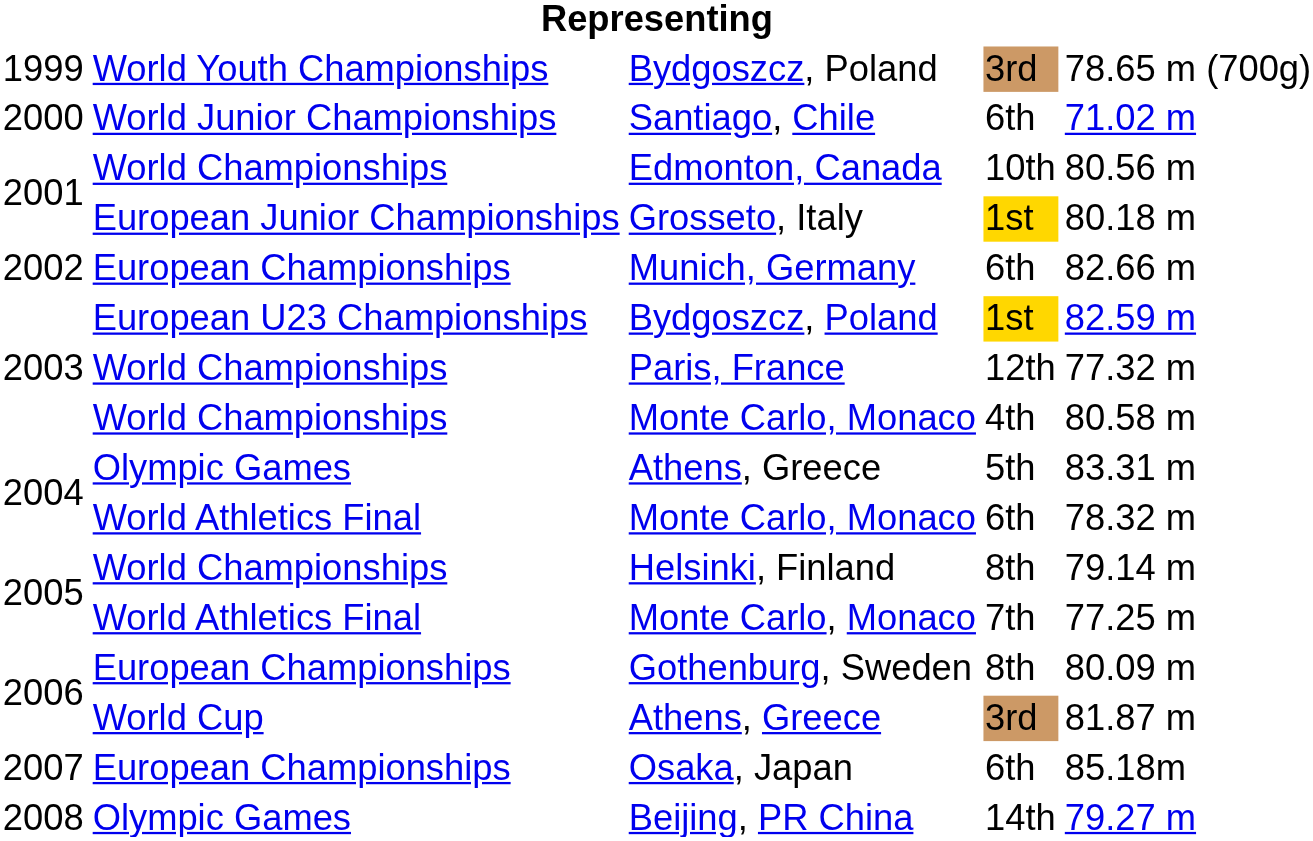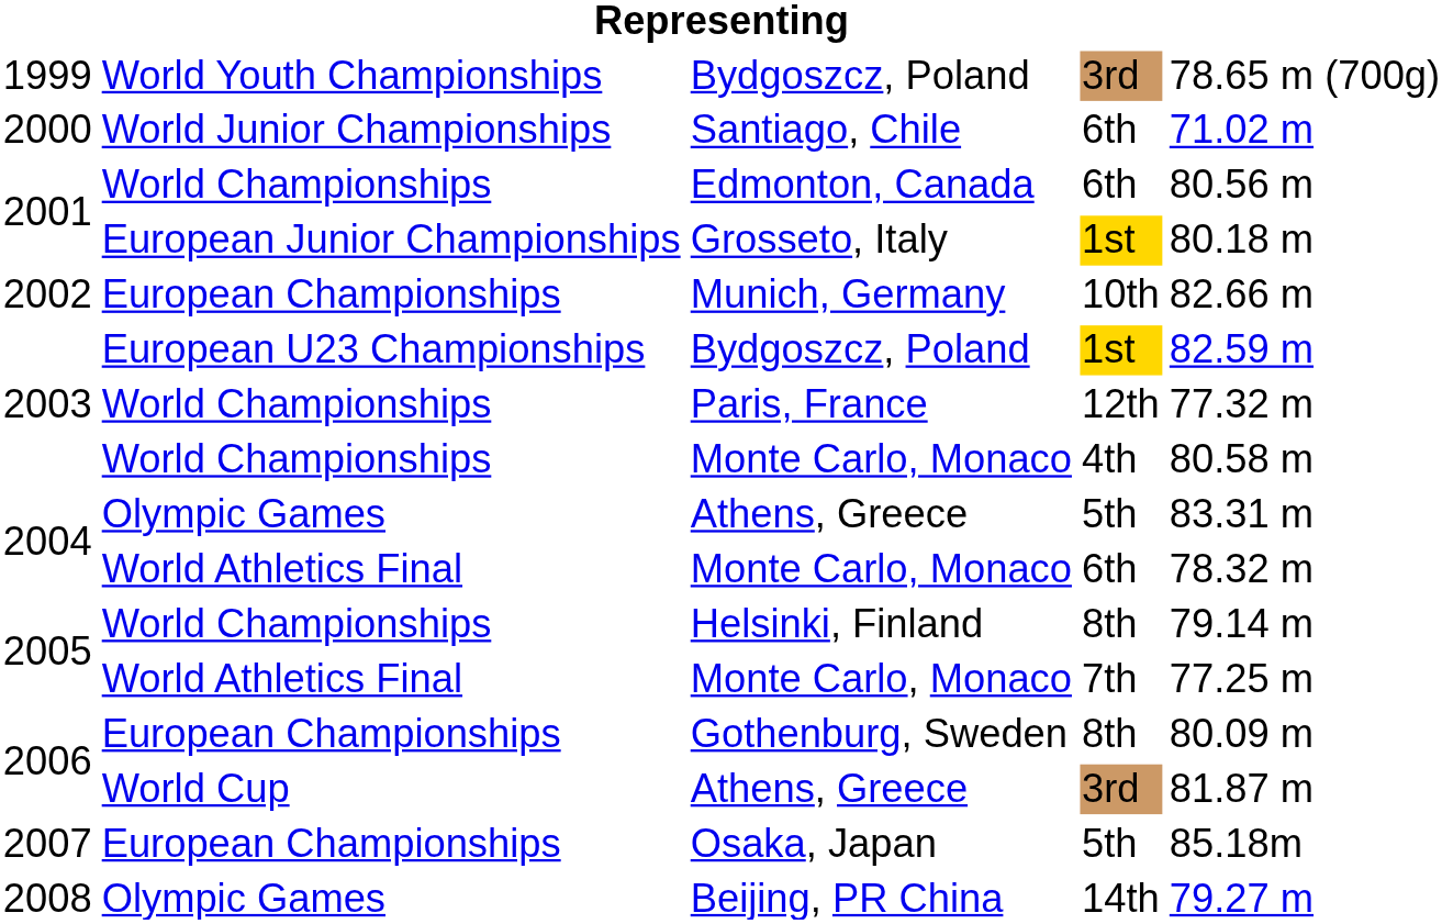 <table>
 <tr>
 <th colspan="5">Representing </th>
 </tr>
 <tr>
 <td>1999</td>
 <td><a href='#'>World Youth Championships</a></td>
 <td><a href='#'>Bydgoszcz</a>, Poland</td>
 <td style="background:#c96;">3rd</td>
 <td>78.65 m (700g)</td>
 </tr>
 <tr>
 <td>2000</td>
 <td><a href='#'>World Junior Championships</a></td>
 <td><a href='#'>Santiago</a>, <a href='#'>Chile</a></td>
 <td>6th</td>
 <td><a href='#'>71.02 m</a></td>
 </tr>
 <tr>
 <td rowspan=2>2001</td>
 <td><a href='#'>World Championships</a></td>
 <td><a href='#'>Edmonton, Canada</a></td>
-<td>10th</td>
+<td>6th</td>
 <td>80.56 m</td>
 </tr>
 <tr>
 <td><a href='#'>European Junior Championships</a></td>
 <td><a href='#'>Grosseto</a>, Italy</td>
 <td bgcolor=gold>1st</td>
 <td>80.18 m</td>
 </tr>
 <tr>
 <td>2002</td>
 <td><a href='#'>European Championships</a></td>
 <td><a href='#'>Munich, Germany</a></td>
-<td>6th</td>
+<td>10th</td>
 <td>82.66 m</td>
 </tr>
 <tr>
 <td rowspan=3>2003</td>
 <td><a href='#'>European U23 Championships</a></td>
 <td><a href='#'>Bydgoszcz</a>, <a href='#'>Poland</a></td>
 <td bgcolor=gold>1st</td>
 <td><a href='#'>82.59 m</a></td>
 </tr>
 <tr>
 <td><a href='#'>World Championships</a></td>
 <td><a href='#'>Paris, France</a></td>
 <td>12th</td>
 <td>77.32 m</td>
 </tr>
 <tr>
 <td><a href='#'>World Championships</a></td>
 <td><a href='#'>Monte Carlo, Monaco</a></td>
 <td>4th</td>
 <td>80.58 m</td>
 </tr>
 <tr>
 <td rowspan=2>2004</td>
 <td><a href='#'>Olympic Games</a></td>
 <td><a href='#'>Athens</a>, Greece</td>
 <td>5th</td>
 <td>83.31 m</td>
 </tr>
 <tr>
 <td><a href='#'>World Athletics Final</a></td>
 <td><a href='#'>Monte Carlo, Monaco</a></td>
 <td>6th</td>
 <td>78.32 m</td>
 </tr>
 <tr>
 <td rowspan=2>2005</td>
 <td><a href='#'>World Championships</a></td>
 <td><a href='#'>Helsinki</a>, Finland</td>
 <td>8th</td>
 <td>79.14 m</td>
 </tr>
 <tr>
 <td><a href='#'>World Athletics Final</a></td>
 <td><a href='#'>Monte Carlo</a>, <a href='#'>Monaco</a></td>
 <td>7th</td>
 <td>77.25 m</td>
 </tr>
 <tr>
 <td rowspan=2>2006</td>
 <td><a href='#'>European Championships</a></td>
 <td><a href='#'>Gothenburg</a>, Sweden</td>
 <td>8th</td>
 <td>80.09 m</td>
 </tr>
 <tr>
 <td><a href='#'>World Cup</a></td>
 <td><a href='#'>Athens</a>, <a href='#'>Greece</a></td>
 <td style="background:#c96;">3rd</td>
 <td>81.87 m</td>
 </tr>
 <tr>
 <td>2007</td>
 <td><a href='#'>European Championships</a></td>
 <td><a href='#'>Osaka</a>, Japan</td>
-<td>6th</td>
+<td>5th</td>
 <td>85.18m<br></td>
 </tr>
 <tr>
 <td>2008</td>
 <td><a href='#'>Olympic Games</a></td>
 <td><a href='#'>Beijing</a>, <a href='#'>PR China</a></td>
 <td>14th</td>
 <td><a href='#'>79.27 m</a></td>
 </tr>
 </table>
